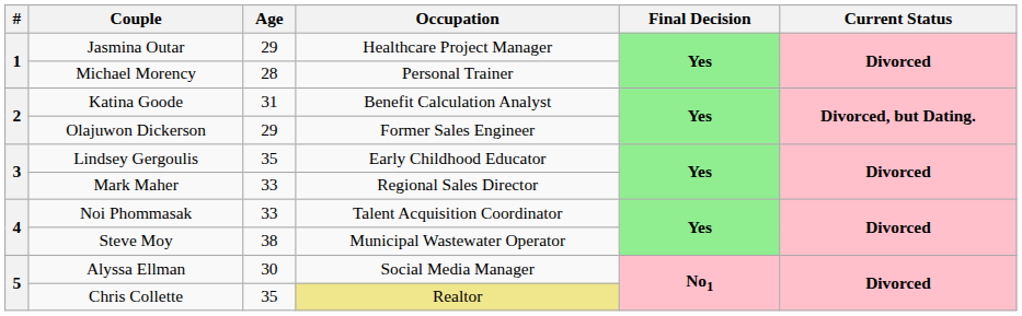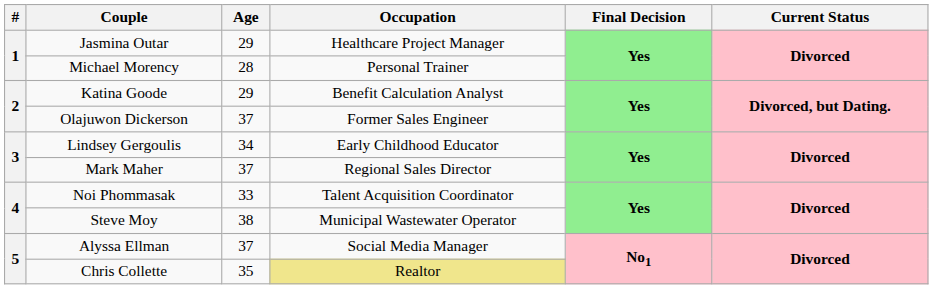 <table class="wikitable plainrowheaders" style="text-align:center; font-size:90%; width:60em;">
 <tr>
 <th>#</th>
 <th>Couple</th>
 <th>Age</th>
 <th>Occupation</th>
 <th>Final Decision</th>
 <th>Current Status</th>
 </tr>
 <tr>
 <th rowspan="2">1</th>
 <td>Jasmina Outar</td>
 <td>29</td>
 <td>Healthcare Project Manager</td>
 <th rowspan="2" style="background:lightgreen;">Yes</th>
 <th rowspan="2" style="background:pink;">Divorced</th>
 </tr>
 <tr>
 <td>Michael Morency</td>
 <td>28</td>
 <td>Personal Trainer</td>
 </tr>
 <tr>
 <th rowspan="2">2</th>
 <td>Katina Goode</td>
-<td>31</td>
+<td>29</td>
 <td>Benefit Calculation Analyst</td>
 <th rowspan="2" style="background:lightgreen;">Yes</th>
 <th rowspan="2" style="background:pink;">Divorced, but Dating.</th>
 </tr>
 <tr>
 <td>Olajuwon Dickerson</td>
-<td>29</td>
+<td>37</td>
 <td>Former Sales Engineer</td>
 </tr>
 <tr>
 <th rowspan="2">3</th>
 <td>Lindsey Gergoulis</td>
-<td>35</td>
+<td>34</td>
 <td>Early Childhood Educator</td>
 <th rowspan = "2" style="background:lightgreen;">Yes</th>
 <th rowspan="2" style="background:pink;">Divorced</th>
 </tr>
 <tr>
 <td>Mark Maher</td>
-<td>33</td>
+<td>37</td>
 <td>Regional Sales Director</td>
 </tr>
 <tr>
 <th rowspan="2">4</th>
 <td>Noi Phommasak</td>
 <td>33</td>
 <td>Talent Acquisition Coordinator</td>
 <th rowspan="2" style="background:lightgreen;">Yes</th>
 <th rowspan="2" style="background:pink;">Divorced</th>
 </tr>
 <tr>
 <td>Steve Moy</td>
 <td>38</td>
 <td>Municipal Wastewater Operator</td>
 </tr>
 <tr>
 <th rowspan="2">5</th>
 <td>Alyssa Ellman</td>
-<td>30</td>
+<td>37</td>
 <td>Social Media Manager</td>
 <th rowspan="2" style="background:pink;">No<sub>1</sub></th>
 <th rowspan="2" style="background:pink;">Divorced</th>
 </tr>
 <tr>
 <td>Chris Collette</td>
 <td>35</td>
 <td style="background: khaki;">Realtor</td>
 </tr>
 </table>
